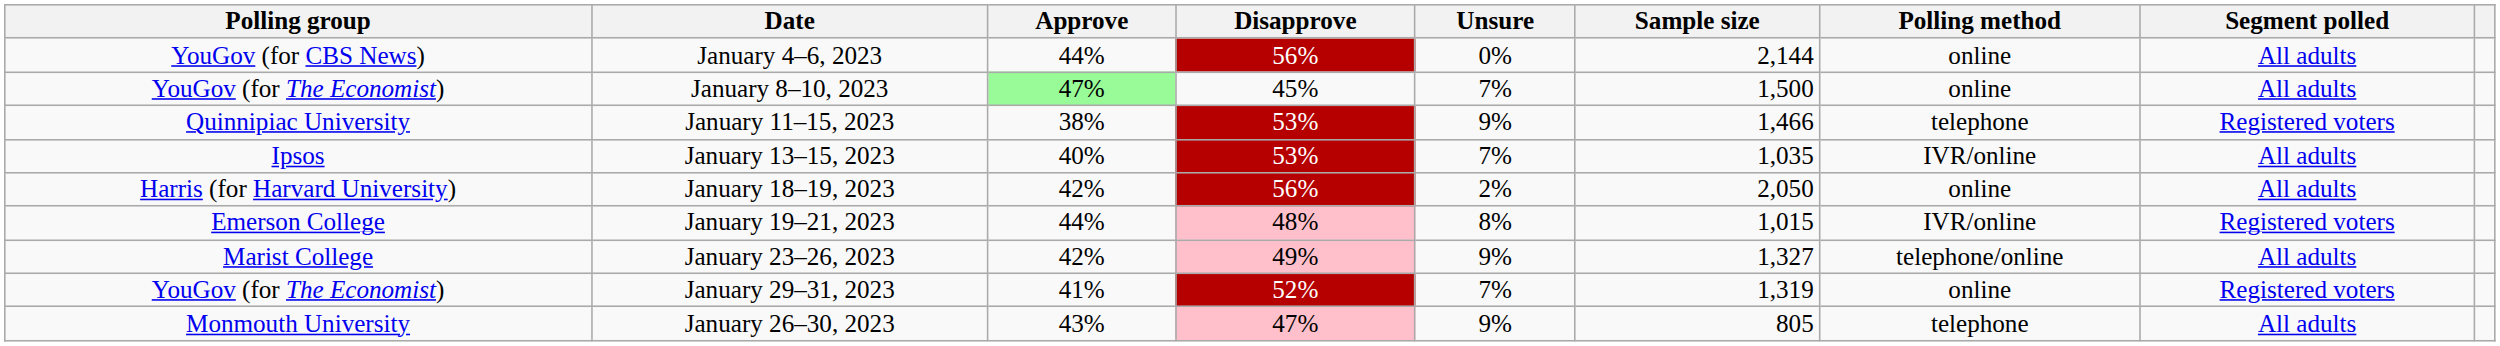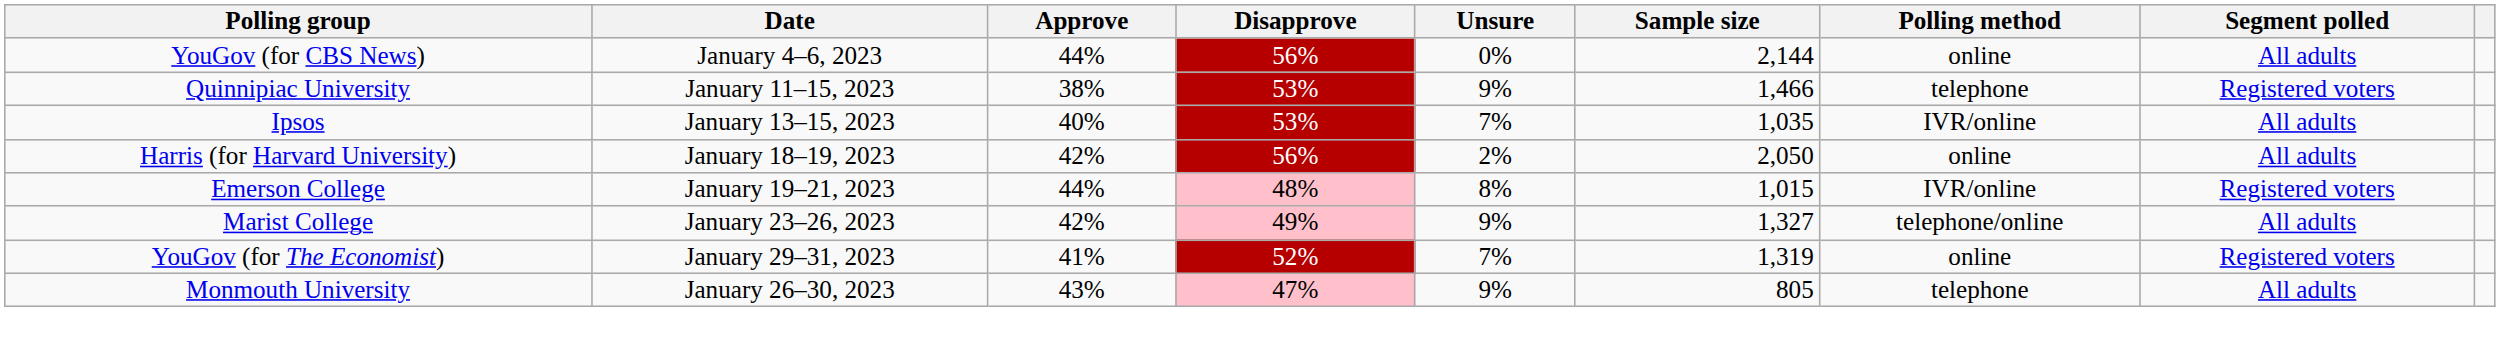 <table class="wikitable sortable" style="text-align:center;line-height:14px;width: 80%;">
 <tr>
 <th class="unsortable">Polling group</th>
 <th>Date</th>
 <th>Approve</th>
 <th>Disapprove</th>
 <th>Unsure</th>
 <th>Sample size</th>
 <th>Polling method</th>
 <th class="unsortable">Segment polled</th>
 <th class="unsortable"></th>
 </tr>
 <tr>
 <td><a href='#'>YouGov</a> (for <a href='#'>CBS News</a>)</td>
 <td>January 4–6, 2023</td>
 <td>44%</td>
 <td style="background: #B60000; color: white">56%</td>
 <td>0%</td>
 <td align=right>2,144</td>
-<td>online</td>
-<td><a href='#'>All adults</a></td>
-<td></td>
-</tr>
-<tr>
-<td><a href='#'>YouGov</a> (for <em><a href='#'>The Economist</a></em>)</td>
-<td>January 8–10, 2023</td>
-<td style="background: PaleGreen; color: black">47%</td>
-<td>45%</td>
-<td>7%</td>
-<td align=right>1,500</td>
 <td>online</td>
 <td><a href='#'>All adults</a></td>
 <td></td>
 </tr>
 <tr>
 <td><a href='#'>Quinnipiac University</a></td>
 <td>January 11–15, 2023</td>
 <td>38%</td>
 <td style="background: #B60000; color: white">53%</td>
 <td>9%</td>
 <td align=right>1,466</td>
 <td>telephone</td>
 <td><a href='#'>Registered voters</a></td>
 <td></td>
 </tr>
 <tr>
 <td><a href='#'>Ipsos</a></td>
 <td>January 13–15, 2023</td>
 <td>40%</td>
 <td style="background: #B60000; color: white">53%</td>
 <td>7%</td>
 <td align=right>1,035</td>
 <td>IVR/online</td>
 <td><a href='#'>All adults</a></td>
 <td></td>
 </tr>
 <tr>
 <td rowspan="1"><a href='#'>Harris</a> (for <a href='#'>Harvard University</a>)</td>
 <td>January 18–19, 2023</td>
 <td>42%</td>
 <td style="background: #B60000; color: white">56%</td>
 <td>2%</td>
 <td align=right>2,050</td>
 <td>online</td>
 <td><a href='#'>All adults</a></td>
 <td></td>
 </tr>
 <tr>
 <td><a href='#'>Emerson College</a></td>
 <td>January 19–21, 2023</td>
 <td>44%</td>
 <td style="background: pink; color: black">48%</td>
 <td>8%</td>
 <td align=right>1,015</td>
 <td>IVR/online</td>
 <td><a href='#'>Registered voters</a></td>
 <td></td>
 </tr>
 <tr>
 <td rowspan="1"><a href='#'>Marist College</a></td>
 <td>January 23–26, 2023</td>
 <td>42%</td>
 <td style="background: pink; color: black">49%</td>
 <td>9%</td>
 <td align=right>1,327</td>
 <td>telephone/online</td>
 <td><a href='#'>All adults</a></td>
 <td></td>
 </tr>
 <tr>
 <td><a href='#'>YouGov</a> (for <em><a href='#'>The Economist</a></em>)</td>
 <td>January 29–31, 2023</td>
 <td>41%</td>
 <td style="background: #B60000; color: white">52%</td>
 <td>7%</td>
 <td align=right>1,319</td>
 <td>online</td>
 <td><a href='#'>Registered voters</a></td>
 <td></td>
 </tr>
 <tr>
 <td><a href='#'>Monmouth University</a></td>
 <td>January 26–30, 2023</td>
 <td>43%</td>
 <td style="background: pink; color: black">47%</td>
 <td>9%</td>
 <td align=right>805</td>
 <td>telephone</td>
 <td><a href='#'>All adults</a></td>
 <td></td>
 </tr>
 </table>
